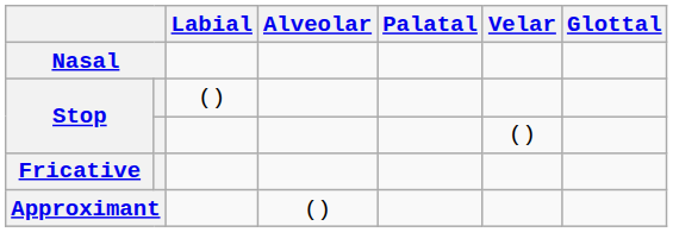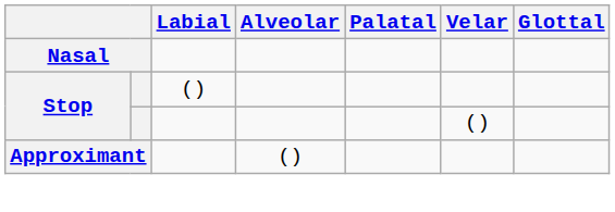 <table class="wikitable" style=text-align:center>
 <tr>
 <th colspan=2></th>
 <th><a href='#'>Labial</a></th>
 <th><a href='#'>Alveolar</a></th>
 <th><a href='#'>Palatal</a></th>
 <th><a href='#'>Velar</a></th>
 <th><a href='#'>Glottal</a></th>
 </tr>
 <tr>
 <th colspan=2><a href='#'>Nasal</a></th>
 <td></td>
 <td></td>
 <td> </td>
 <td></td>
 <td></td>
 </tr>
 <tr>
 <th rowspan=2><a href='#'>Stop</a></th>
 <th></th>
 <td>()</td>
 <td></td>
 <td> </td>
 <td></td>
 <td></td>
 </tr>
 <tr>
 <th></th>
 <td></td>
 <td></td>
 <td> </td>
 <td>()</td>
 <td></td>
 </tr>
 <tr>
-<th><a href='#'>Fricative</a></th>
-<th></th>
-<td></td>
-<td></td>
-<td></td>
-<td></td>
-<td></td>
-</tr>
-<tr>
 <th colspan="2"><a href='#'>Approximant</a></th>
 <td></td>
 <td> ()</td>
 <td> </td>
 <td></td>
 <td></td>
 </tr>
 </table>
